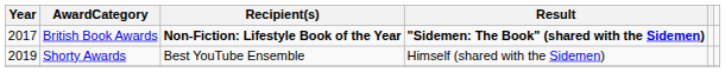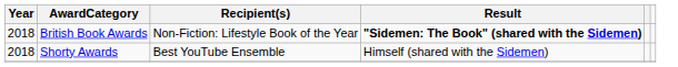 <table class="wikitable sortable">
 <tr>
 <th scope="col">Year</th>
 <th scope="col">AwardCategory</th>
 <th scope="col">Recipient(s)</th>
 <th scope="col">Result</th>
 <th scope="col" class="unsortable"></th>
 </tr>
 <tr>
-<td>2017</td>
+<td>2018</td>
 <td><a href='#'>British Book Awards</a></td>
-<td><strong>Non-Fiction: Lifestyle Book of the Year</strong></td>
+<td>Non-Fiction: Lifestyle Book of the Year</td>
 <td><strong>"Sidemen: The Book" (shared with the <a href='#'>Sidemen</a>)</strong></td>
 <td></td>
 <td style="text-align:center;"></td>
 </tr>
 <tr>
-<td>2019</td>
+<td>2018</td>
 <td><a href='#'>Shorty Awards</a></td>
 <td>Best YouTube Ensemble</td>
 <td>Himself (shared with the <a href='#'>Sidemen</a>)</td>
 <td></td>
 <td style="text-align:center;"></td>
 </tr>
 <tr>
 </tr>
 </table>
